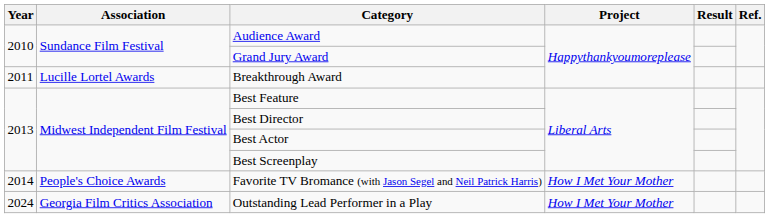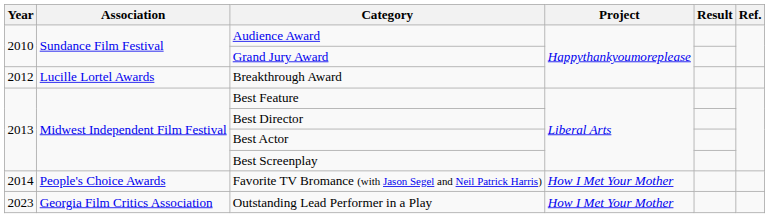 <table class="wikitable sortable">
 <tr>
 <th>Year</th>
 <th>Association</th>
 <th>Category</th>
 <th>Project</th>
 <th>Result</th>
 <th class=unsortable>Ref.</th>
 </tr>
 <tr>
 <td rowspan="2">2010</td>
 <td rowspan=2><a href='#'>Sundance Film Festival</a></td>
 <td><a href='#'>Audience Award</a></td>
 <td rowspan="3"><em><a href='#'>Happythankyoumoreplease</a></em></td>
 <td></td>
 </tr>
 <tr>
 <td><a href='#'>Grand Jury Award</a></td>
 <td></td>
 </tr>
 <tr>
-<td>2011</td>
+<td>2012</td>
 <td><a href='#'>Lucille Lortel Awards</a></td>
 <td>Breakthrough Award</td>
 <td></td>
 <td></td>
 </tr>
 <tr>
 <td rowspan=4>2013</td>
 <td rowspan=4><a href='#'>Midwest Independent Film Festival</a></td>
 <td>Best Feature</td>
 <td rowspan=4><em><a href='#'>Liberal Arts</a></em></td>
 <td></td>
 <td rowspan=4></td>
 </tr>
 <tr>
 <td>Best Director</td>
 <td></td>
 </tr>
 <tr>
 <td>Best Actor</td>
 <td></td>
 </tr>
 <tr>
 <td>Best Screenplay</td>
 <td></td>
 </tr>
 <tr>
 <td>2014</td>
 <td><a href='#'>People's Choice Awards</a></td>
 <td>Favorite TV Bromance <small> (with <a href='#'>Jason Segel</a> and <a href='#'>Neil Patrick Harris</a>)</small></td>
 <td><em><a href='#'>How I Met Your Mother</a></em></td>
 <td></td>
 <td></td>
 </tr>
 <tr>
-<td>2024</td>
+<td>2023</td>
 <td><a href='#'>Georgia Film Critics Association</a></td>
 <td>Outstanding Lead Performer in a Play</td>
 <td><em><a href='#'>How I Met Your Mother</a></em></td>
 <td></td>
 <td></td>
 </tr>
 </table>
